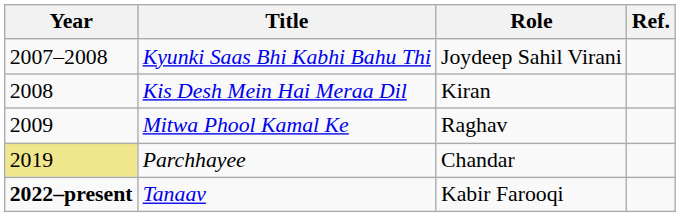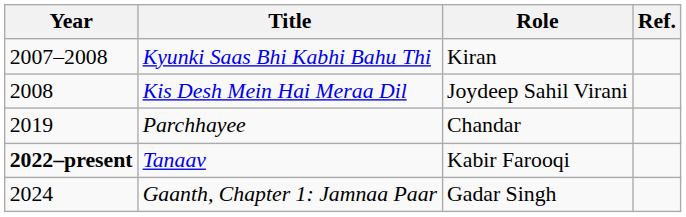 <table class="wikitable sortable">
 <tr>
 <th>Year</th>
 <th>Title</th>
 <th>Role</th>
 <th>Ref.</th>
 </tr>
 <tr>
 <td>2007–2008</td>
 <td><em><a href='#'>Kyunki Saas Bhi Kabhi Bahu Thi</a></em></td>
-<td>Joydeep Sahil Virani</td>
+<td>Kiran</td>
 <td></td>
 </tr>
 <tr>
 <td>2008</td>
 <td><em><a href='#'>Kis Desh Mein Hai Meraa Dil</a></em></td>
-<td>Kiran</td>
+<td>Joydeep Sahil Virani</td>
 <td></td>
 </tr>
 <tr>
-<td>2009</td>
-<td><em><a href='#'>Mitwa Phool Kamal Ke</a></em></td>
-<td>Raghav</td>
-<td></td>
-</tr>
-<tr>
-<td style="background: khaki;">2019</td>
+<td>2019</td>
 <td><em>Parchhayee</em></td>
 <td>Chandar</td>
 <td></td>
 </tr>
 <tr>
 <td><strong>2022–present</strong></td>
 <td><em><a href='#'>Tanaav</a></em></td>
 <td>Kabir Farooqi</td>
 <td></td>
 </tr>
+<tr>
+<td>2024</td>
+<td><em>Gaanth, Chapter 1: Jamnaa Paar</em></td>
+<td>Gadar Singh</td>
+<td></td>
+</tr>
 </table>
